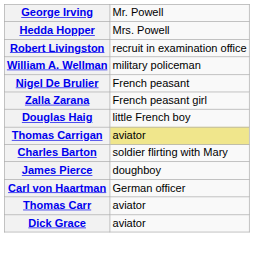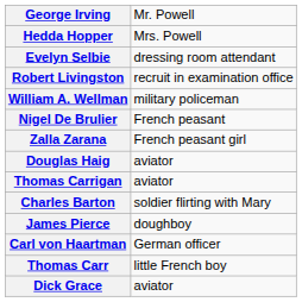 <table class="wikitable plainrowheaders">
 <tr>
 <th scope="row"><a href='#'>George Irving</a></th>
 <td>Mr. Powell</td>
 </tr>
 <tr>
 <th scope="row"><a href='#'>Hedda Hopper</a></th>
 <td>Mrs. Powell</td>
+</tr>
+<tr>
+<th scope="row"><a href='#'>Evelyn Selbie</a></th>
+<td>dressing room attendant</td>
 </tr>
 <tr>
 <th scope="row"><a href='#'>Robert Livingston</a></th>
 <td>recruit in examination office</td>
 </tr>
 <tr>
 <th scope="row"><a href='#'>William A. Wellman</a></th>
 <td>military policeman</td>
 </tr>
 <tr>
 <th scope="row"><a href='#'>Nigel De Brulier</a></th>
 <td>French peasant</td>
 </tr>
 <tr>
 <th scope="row"><a href='#'>Zalla Zarana</a></th>
 <td>French peasant girl</td>
 </tr>
 <tr>
 <th scope="row"><a href='#'>Douglas Haig</a></th>
-<td>little French boy</td>
+<td>aviator</td>
 </tr>
 <tr>
 <th scope="row"><a href='#'>Thomas Carrigan</a></th>
-<td style="background: khaki;">aviator</td>
+<td>aviator</td>
 </tr>
 <tr>
 <th scope="row"><a href='#'>Charles Barton</a></th>
 <td>soldier flirting with Mary</td>
 </tr>
 <tr>
 <th scope="row"><a href='#'>James Pierce</a></th>
 <td>doughboy</td>
 </tr>
 <tr>
 <th scope="row"><a href='#'>Carl von Haartman</a></th>
 <td>German officer</td>
 </tr>
 <tr>
 <th scope="row"><a href='#'>Thomas Carr</a></th>
-<td>aviator</td>
+<td>little French boy</td>
 </tr>
 <tr>
 <th scope="row"><a href='#'>Dick Grace</a></th>
 <td>aviator</td>
 </tr>
 </table>
